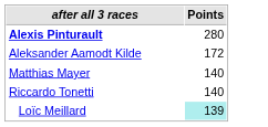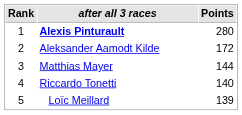 <table cellspacing="1" cellpadding="3" style="border:1px solid #aaa; font-size:86%;">
 <tr style="background:#e4e4e4;">
+<th style="border-bottom:1px solid #aaa; width:10px;">Rank</th>
 <th style="border-bottom:1px solid #aaa; width:200px; white-space:nowrap;"><em>after all 3 races</em></th>
 <th style="border-bottom:1px solid #aaa; width:20px;">Points</th>
 </tr>
 <tr>
+<td style="text-align:center;">1</td>
 <td><strong> <a href='#'>Alexis Pinturault</a></strong></td>
 <td align="right">280</td>
 </tr>
 <tr>
+<td style="text-align:center;">2</td>
 <td> <a href='#'>Aleksander Aamodt Kilde</a></td>
 <td align="right">172</td>
 </tr>
 <tr>
+<td style="text-align:center;">3</td>
 <td> <a href='#'>Matthias Mayer</a></td>
-<td align="right">140</td>
+<td align="right">144</td>
 </tr>
 <tr>
+<td style="text-align:center;">4</td>
 <td> <a href='#'>Riccardo Tonetti</a></td>
 <td align="right">140</td>
 </tr>
 <tr>
+<td style="text-align:center;">5</td>
 <td>   <a href='#'>Loïc Meillard</a></td>
-<td align="right" style="background: paleturquoise;">139</td>
+<td align="right">139</td>
 </tr>
 </table>
